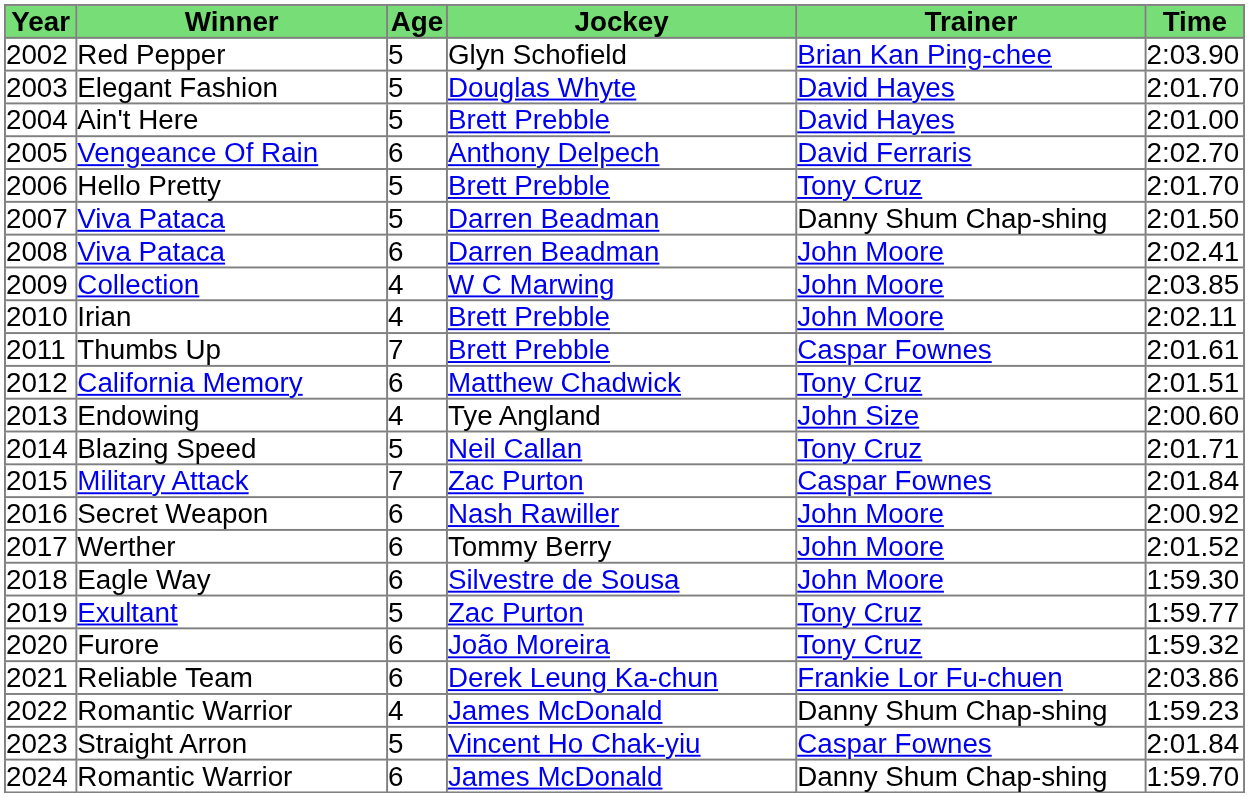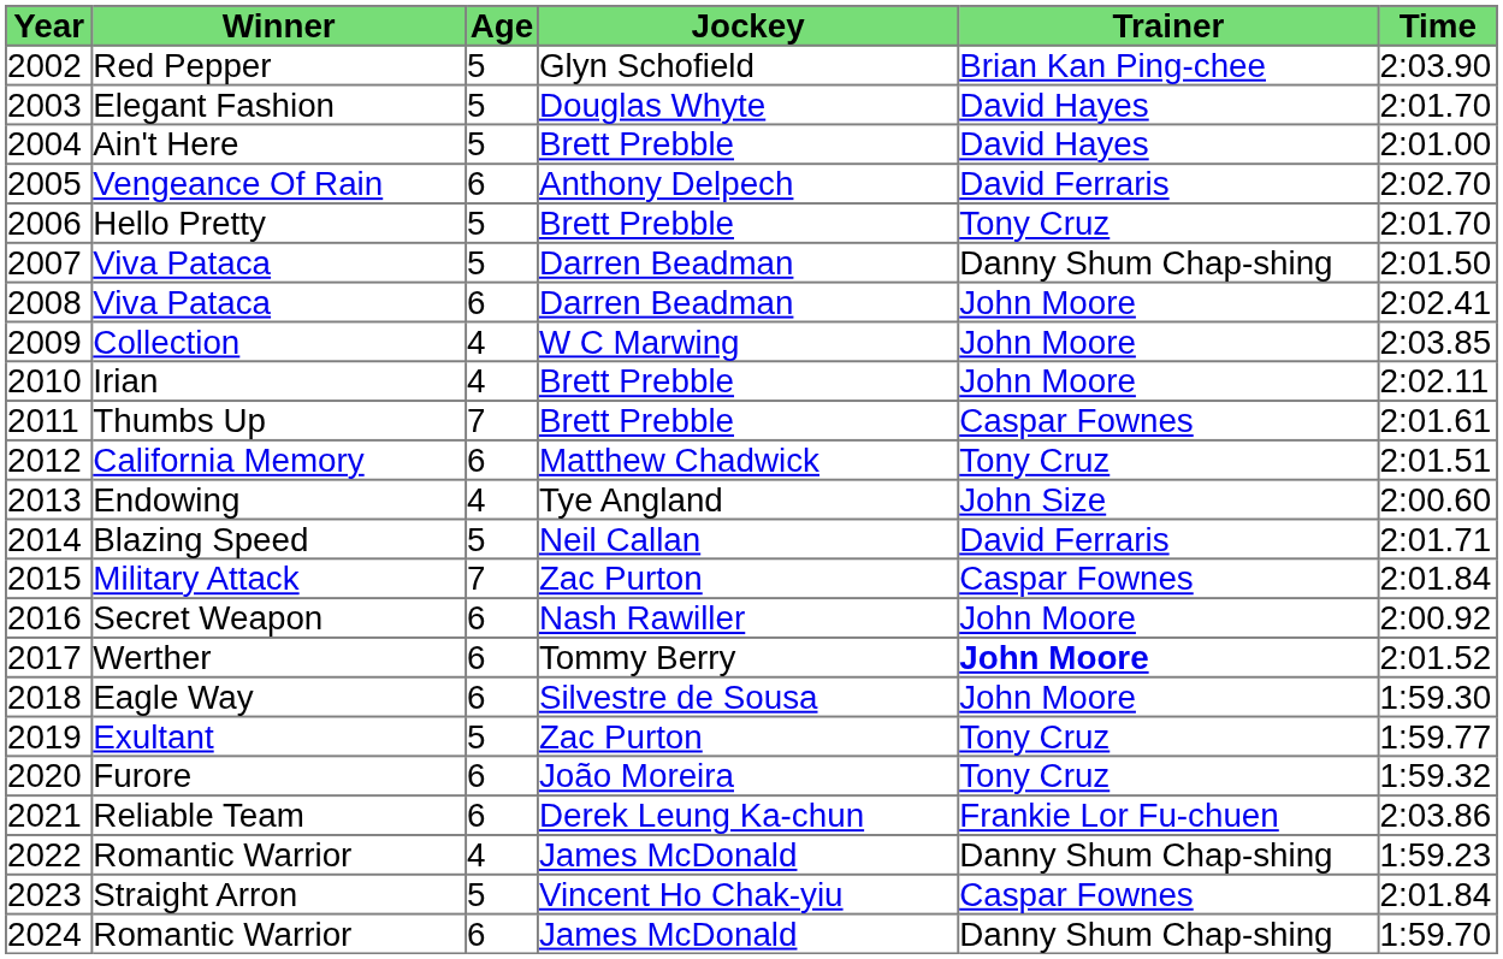 <table class = "sortable" | border="1" cellpadding="0" style="border-collapse: collapse; font-size:90%">
 <tr bgcolor="#77dd77" align="center">
 <td style="width:36px"><strong>Year</strong></td>
 <td style="width:160px"><strong>Winner</strong></td>
 <td style="width:30px"><strong>Age</strong></td>
 <td style="width:180px"><strong>Jockey</strong></td>
 <td style="width:180px"><strong>Trainer</strong></td>
 <td style="width:50px"><strong>Time</strong></td>
 </tr>
 <tr>
 <td>2002</td>
 <td>Red Pepper</td>
 <td>5</td>
 <td>Glyn Schofield</td>
 <td><a href='#'>Brian Kan Ping-chee</a></td>
 <td>2:03.90</td>
 </tr>
 <tr>
 <td>2003</td>
 <td>Elegant Fashion</td>
 <td>5</td>
 <td><a href='#'>Douglas Whyte</a></td>
 <td><a href='#'>David Hayes</a></td>
 <td>2:01.70</td>
 </tr>
 <tr>
 <td>2004</td>
 <td>Ain't Here</td>
 <td>5</td>
 <td><a href='#'>Brett Prebble</a></td>
 <td><a href='#'>David Hayes</a></td>
 <td>2:01.00</td>
 </tr>
 <tr>
 <td>2005</td>
 <td><a href='#'>Vengeance Of Rain</a></td>
 <td>6</td>
 <td><a href='#'>Anthony Delpech</a></td>
 <td><a href='#'>David Ferraris</a></td>
 <td>2:02.70</td>
 </tr>
 <tr>
 <td>2006</td>
 <td>Hello Pretty</td>
 <td>5</td>
 <td><a href='#'>Brett Prebble</a></td>
 <td><a href='#'>Tony Cruz</a></td>
 <td>2:01.70</td>
 </tr>
 <tr>
 <td>2007</td>
 <td><a href='#'>Viva Pataca</a></td>
 <td>5</td>
 <td><a href='#'>Darren Beadman</a></td>
 <td>Danny Shum Chap-shing</td>
 <td>2:01.50</td>
 </tr>
 <tr>
 <td>2008</td>
 <td><a href='#'>Viva Pataca</a></td>
 <td>6</td>
 <td><a href='#'>Darren Beadman</a></td>
 <td><a href='#'>John Moore</a></td>
 <td>2:02.41</td>
 </tr>
 <tr>
 <td>2009</td>
 <td><a href='#'>Collection</a></td>
 <td>4</td>
 <td><a href='#'>W C Marwing</a></td>
 <td><a href='#'>John Moore</a></td>
 <td>2:03.85</td>
 </tr>
 <tr>
 <td>2010</td>
 <td>Irian</td>
 <td>4</td>
 <td><a href='#'>Brett Prebble</a></td>
 <td><a href='#'>John Moore</a></td>
 <td>2:02.11</td>
 </tr>
 <tr>
 <td>2011</td>
 <td>Thumbs Up</td>
 <td>7</td>
 <td><a href='#'>Brett Prebble</a></td>
 <td><a href='#'>Caspar Fownes</a></td>
 <td>2:01.61</td>
 </tr>
 <tr>
 <td>2012</td>
 <td><a href='#'>California Memory</a></td>
 <td>6</td>
 <td><a href='#'>Matthew Chadwick</a></td>
 <td><a href='#'>Tony Cruz</a></td>
 <td>2:01.51</td>
 </tr>
 <tr>
 <td>2013</td>
 <td>Endowing</td>
 <td>4</td>
 <td>Tye Angland</td>
 <td><a href='#'>John Size</a></td>
 <td>2:00.60</td>
 </tr>
 <tr>
 <td>2014</td>
 <td>Blazing Speed</td>
 <td>5</td>
 <td><a href='#'>Neil Callan</a></td>
-<td><a href='#'>Tony Cruz</a></td>
+<td><a href='#'>David Ferraris</a></td>
 <td>2:01.71</td>
 </tr>
 <tr>
 <td>2015</td>
 <td><a href='#'>Military Attack</a></td>
 <td>7</td>
 <td><a href='#'>Zac Purton</a></td>
 <td><a href='#'>Caspar Fownes</a></td>
 <td>2:01.84</td>
 </tr>
 <tr>
 <td>2016</td>
 <td>Secret Weapon</td>
 <td>6</td>
 <td><a href='#'>Nash Rawiller</a></td>
 <td><a href='#'>John Moore</a></td>
 <td>2:00.92</td>
 </tr>
 <tr>
 <td>2017</td>
 <td>Werther</td>
 <td>6</td>
 <td>Tommy Berry</td>
-<td><a href='#'>John Moore</a></td>
+<td><strong><a href='#'>John Moore</a></strong></td>
 <td>2:01.52</td>
 </tr>
 <tr>
 <td>2018</td>
 <td>Eagle Way</td>
 <td>6</td>
 <td><a href='#'>Silvestre de Sousa</a></td>
 <td><a href='#'>John Moore</a></td>
 <td>1:59.30</td>
 </tr>
 <tr>
 <td>2019</td>
 <td><a href='#'>Exultant</a></td>
 <td>5</td>
 <td><a href='#'>Zac Purton</a></td>
 <td><a href='#'>Tony Cruz</a></td>
 <td>1:59.77</td>
 </tr>
 <tr>
 <td>2020</td>
 <td>Furore</td>
 <td>6</td>
 <td><a href='#'>João Moreira</a></td>
 <td><a href='#'>Tony Cruz</a></td>
 <td>1:59.32</td>
 </tr>
 <tr>
 <td>2021</td>
 <td>Reliable Team</td>
 <td>6</td>
 <td><a href='#'>Derek Leung Ka-chun</a></td>
 <td><a href='#'>Frankie Lor Fu-chuen</a></td>
 <td>2:03.86</td>
 </tr>
 <tr>
 <td>2022</td>
 <td>Romantic Warrior</td>
 <td>4</td>
 <td><a href='#'>James McDonald</a></td>
 <td>Danny Shum Chap-shing</td>
 <td>1:59.23</td>
 </tr>
 <tr>
 <td>2023</td>
 <td>Straight Arron</td>
 <td>5</td>
 <td><a href='#'>Vincent Ho Chak-yiu</a></td>
 <td><a href='#'>Caspar Fownes</a></td>
 <td>2:01.84</td>
 </tr>
 <tr>
 <td>2024</td>
 <td>Romantic Warrior</td>
 <td>6</td>
 <td><a href='#'>James McDonald</a></td>
 <td>Danny Shum Chap-shing</td>
 <td>1:59.70</td>
 </tr>
 </table>
